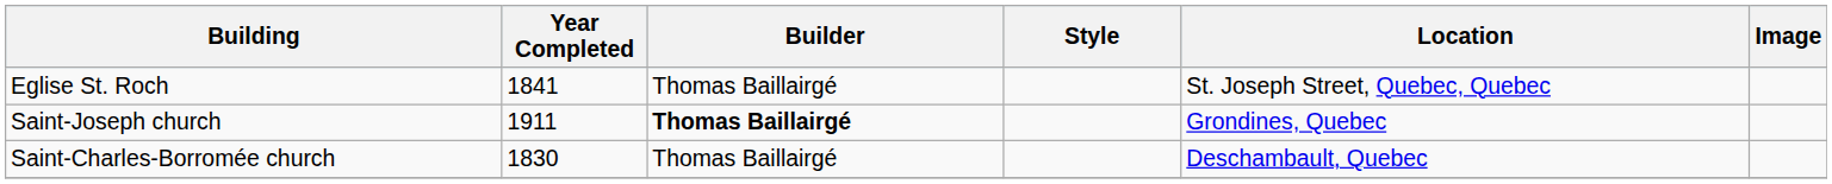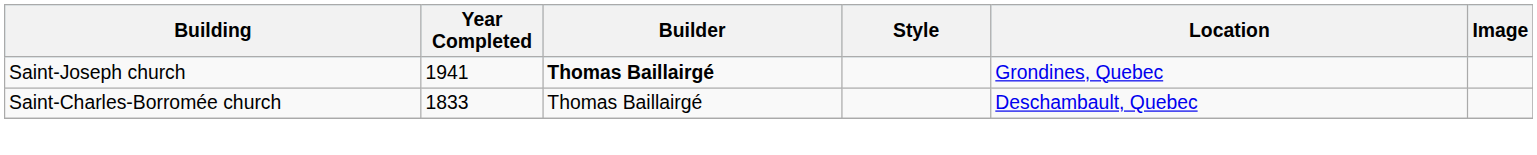 <table class="wikitable" style="margin: 1em auto;">
 <tr style="background:lightblue;">
 <th width=28%>Building</th>
 <th width=8%>Year Completed</th>
 <th width=20%>Builder</th>
 <th width=10%>Style</th>
 <th width=32%>Location</th>
 <th width=7%>Image</th>
 </tr>
 <tr>
-<td>Eglise St. Roch</td>
-<td>1841</td>
-<td>Thomas Baillairgé</td>
-<td></td>
-<td>St. Joseph Street, <a href='#'>Quebec, Quebec</a></td>
-<td></td>
-</tr>
-<tr>
 <td>Saint-Joseph church</td>
-<td>1911</td>
+<td>1941</td>
 <td><strong>Thomas Baillairgé</strong></td>
 <td></td>
 <td><a href='#'>Grondines, Quebec</a></td>
 <td></td>
 </tr>
 <tr>
 <td>Saint-Charles-Borromée church </td>
-<td>1830</td>
+<td>1833</td>
 <td>Thomas Baillairgé</td>
 <td></td>
 <td><a href='#'>Deschambault, Quebec</a></td>
 <td></td>
 </tr>
 <tr>
 </tr>
 </table>
